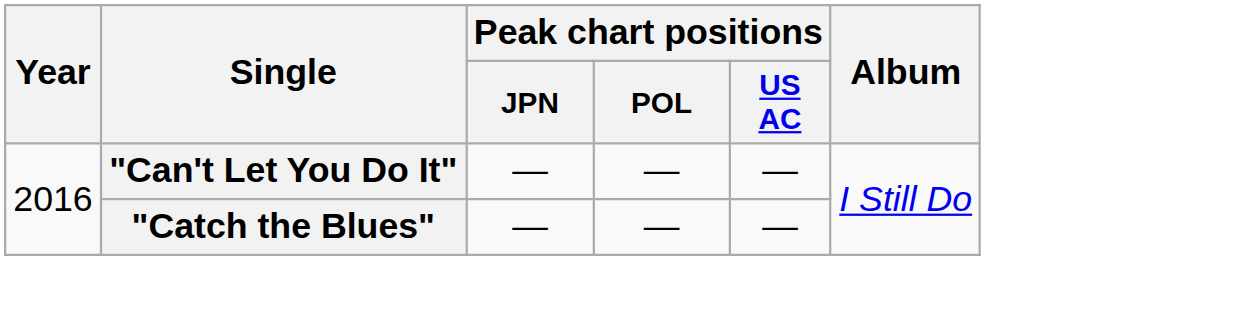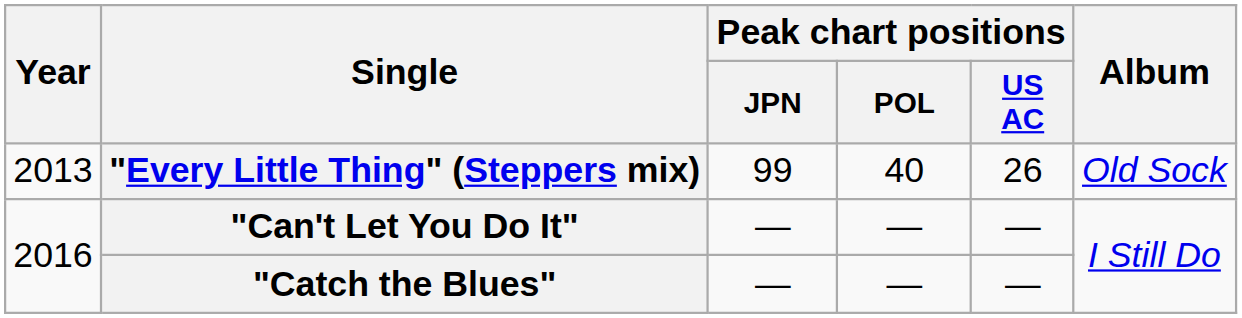 <table class="wikitable plainrowheaders" style="text-align:center;">
 <tr>
 <th rowspan="2">Year</th>
 <th rowspan="2">Single</th>
 <th colspan="3">Peak chart positions</th>
 <th rowspan="2">Album</th>
 </tr>
 <tr style="font-size:smaller;">
 <th>JPN<br></th>
 <th>POL<br></th>
 <th><a href='#'>US<br>AC</a><br></th>
+</tr>
+<tr>
+<td>2013</td>
+<th scope="row">"<a href='#'>Every Little Thing</a>" (<a href='#'>Steppers</a> mix)<br></th>
+<td>99</td>
+<td>40</td>
+<td>26</td>
+<td><em><a href='#'>Old Sock</a></em></td>
 </tr>
 <tr>
 <td rowspan="2">2016</td>
 <th scope="row">"Can't Let You Do It"</th>
 <td>—</td>
 <td>—</td>
 <td>—</td>
 <td rowspan="2"><em><a href='#'>I Still Do</a></em></td>
 </tr>
 <tr>
 <th scope="row">"Catch the Blues"</th>
 <td>—</td>
 <td>—</td>
 <td>—</td>
 </tr>
 </table>
